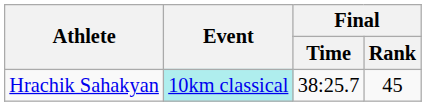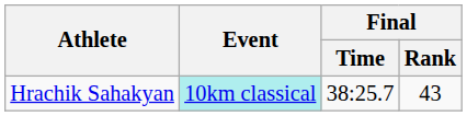 <table class="wikitable">
 <tr>
 <th rowspan="2">Athlete</th>
 <th rowspan="2">Event</th>
 <th colspan="2">Final</th>
 </tr>
 <tr>
 <th>Time</th>
 <th>Rank</th>
 </tr>
 <tr>
 <td rowspan="1"><a href='#'>Hrachik Sahakyan</a></td>
 <td style="background: paleturquoise;"><a href='#'>10km classical</a></td>
 <td align="center">38:25.7</td>
-<td align="center">45</td>
+<td align="center">43</td>
 </tr>
 </table>
